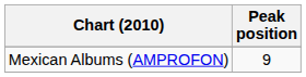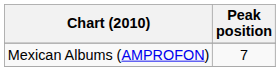 <table class="wikitable sortable">
 <tr>
 <th>Chart (2010)</th>
 <th>Peak<br>position</th>
 </tr>
 <tr>
 </tr>
 <tr>
 </tr>
 <tr>
 </tr>
 <tr>
 <td>Mexican Albums (<a href='#'>AMPROFON</a>)</td>
-<td align="center">9</td>
+<td align="center">7</td>
 </tr>
 <tr>
 </tr>
 <tr>
 </tr>
 <tr>
 </tr>
 <tr>
 </tr>
 </table>
